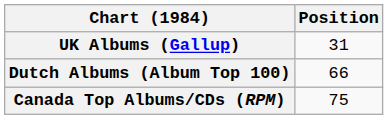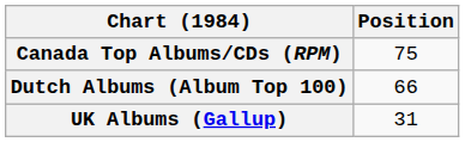 <table class="wikitable sortable plainrowheaders" style="text-align:center">
 <tr>
 <th scope="col">Chart (1984)</th>
 <th scope="col">Position</th>
 </tr>
 <tr>
-<th scope="row">UK Albums (<a href='#'>Gallup</a>)</th>
-<td>31</td>
+<th scope="row">Canada Top Albums/CDs (<em>RPM</em>)</th>
+<td>75</td>
 </tr>
 <tr>
 <th scope="row">Dutch Albums (Album Top 100)</th>
 <td>66</td>
 </tr>
 <tr>
-<th scope="row">Canada Top Albums/CDs (<em>RPM</em>)</th>
-<td>75</td>
+<th scope="row">UK Albums (<a href='#'>Gallup</a>)</th>
+<td>31</td>
 </tr>
 </table>
